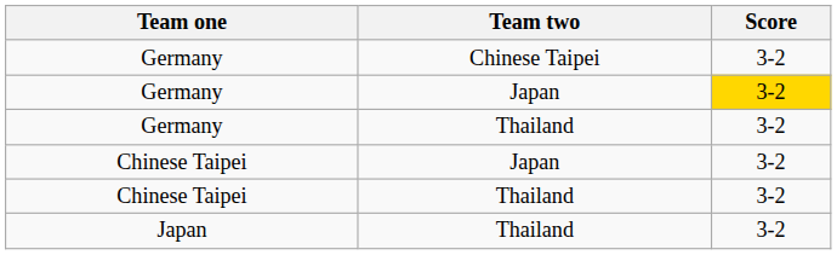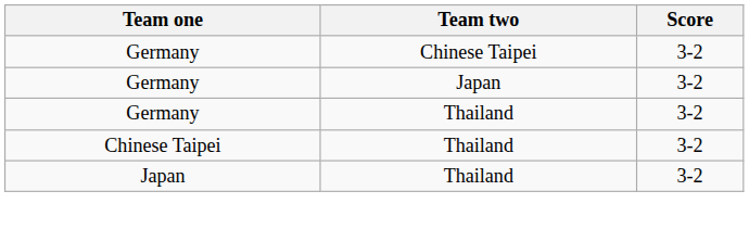 <table class="wikitable" style="text-align: center">
 <tr>
 <th width=250>Team one</th>
 <th width=250>Team two</th>
 <th width=80>Score</th>
 </tr>
 <tr>
 <td> Germany</td>
 <td> Chinese Taipei</td>
 <td>3-2</td>
 </tr>
 <tr>
 <td> Germany</td>
 <td> Japan</td>
-<td style="background: gold;">3-2</td>
+<td>3-2</td>
 </tr>
 <tr>
 <td> Germany</td>
 <td> Thailand</td>
-<td>3-2</td>
-</tr>
-<tr>
-<td> Chinese Taipei</td>
-<td> Japan</td>
 <td>3-2</td>
 </tr>
 <tr>
 <td> Chinese Taipei</td>
 <td> Thailand</td>
 <td>3-2</td>
 </tr>
 <tr>
 <td> Japan</td>
 <td> Thailand</td>
 <td>3-2</td>
 </tr>
 </table>
